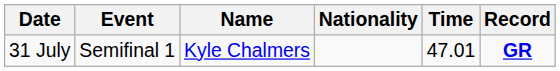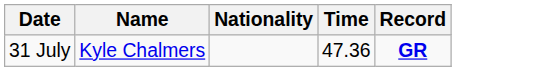 <table class=wikitable style=text-align:center>
 <tr>
 <th>Date</th>
-<th>Event</th>
 <th>Name</th>
 <th>Nationality</th>
 <th>Time</th>
 <th>Record</th>
 </tr>
 <tr>
 <td>31 July</td>
-<td>Semifinal 1</td>
 <td align=left><a href='#'>Kyle Chalmers</a></td>
 <td align="left"></td>
-<td>47.01</td>
+<td>47.36</td>
 <td><strong><a href='#'>GR</a></strong></td>
 </tr>
 </table>
